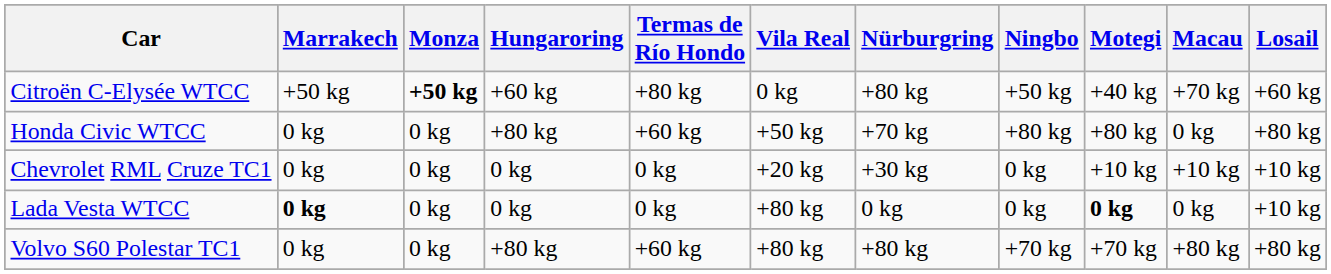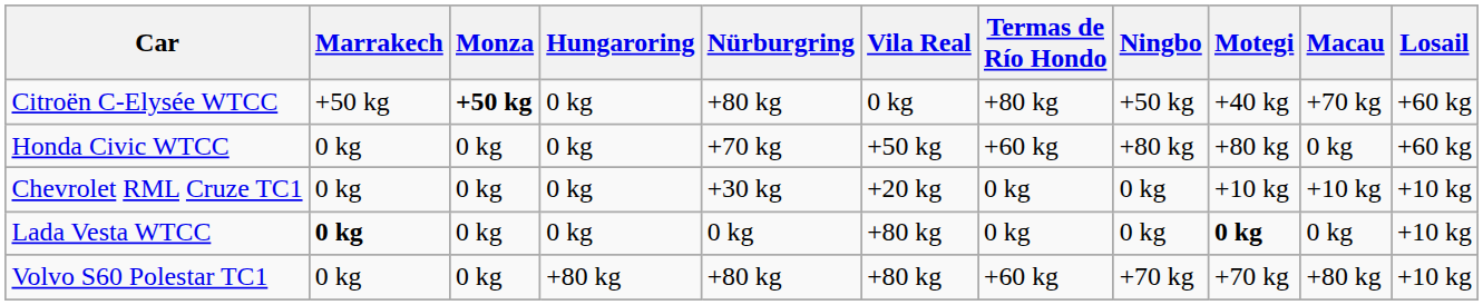 <table class="wikitable" style="font-size: 85%">
 <tr>
 <th>Car</th>
 <th><a href='#'>Marrakech</a></th>
 <th><a href='#'>Monza</a></th>
 <th><a href='#'>Hungaroring</a></th>
+<th><a href='#'>Nürburgring</a></th>
+<th><a href='#'>Vila Real</a></th>
 <th><a href='#'>Termas de<br>Río Hondo</a></th>
-<th><a href='#'>Vila Real</a></th>
-<th><a href='#'>Nürburgring</a></th>
 <th><a href='#'>Ningbo</a></th>
 <th><a href='#'>Motegi</a></th>
 <th><a href='#'>Macau</a></th>
 <th><a href='#'>Losail</a></th>
 </tr>
 <tr>
 <td><a href='#'>Citroën C-Elysée WTCC</a></td>
 <td>+50 kg</td>
 <td><strong>+50 kg</strong></td>
-<td>+60 kg</td>
+<td>0 kg</td>
 <td>+80 kg</td>
 <td>0 kg</td>
 <td>+80 kg</td>
 <td>+50 kg</td>
 <td>+40 kg</td>
 <td>+70 kg</td>
 <td>+60 kg</td>
 </tr>
 <tr>
 <td><a href='#'>Honda Civic WTCC</a></td>
 <td>0 kg</td>
 <td>0 kg</td>
-<td>+80 kg</td>
+<td>0 kg</td>
+<td>+70 kg</td>
+<td>+50 kg</td>
 <td>+60 kg</td>
-<td>+50 kg</td>
-<td>+70 kg</td>
 <td>+80 kg</td>
 <td>+80 kg</td>
 <td>0 kg</td>
-<td>+80 kg</td>
+<td>+60 kg</td>
 </tr>
 <tr>
 <td><a href='#'>Chevrolet</a> <a href='#'>RML</a> <a href='#'>Cruze TC1</a></td>
 <td>0 kg</td>
 <td>0 kg</td>
 <td>0 kg</td>
+<td>+30 kg</td>
+<td>+20 kg</td>
 <td>0 kg</td>
-<td>+20 kg</td>
-<td>+30 kg</td>
 <td>0 kg</td>
 <td>+10 kg</td>
 <td>+10 kg</td>
 <td>+10 kg</td>
 </tr>
 <tr>
 <td><a href='#'>Lada Vesta WTCC</a></td>
 <td><strong>0 kg</strong></td>
 <td>0 kg</td>
 <td>0 kg</td>
 <td>0 kg</td>
 <td>+80 kg</td>
 <td>0 kg</td>
 <td>0 kg</td>
 <td><strong>0 kg</strong></td>
 <td>0 kg</td>
 <td>+10 kg</td>
 </tr>
 <tr>
 <td><a href='#'>Volvo S60 Polestar TC1</a></td>
 <td>0 kg</td>
 <td>0 kg</td>
 <td>+80 kg</td>
-<td>+60 kg</td>
 <td>+80 kg</td>
 <td>+80 kg</td>
+<td>+60 kg</td>
 <td>+70 kg</td>
 <td>+70 kg</td>
 <td>+80 kg</td>
-<td>+80 kg</td>
+<td>+10 kg</td>
 </tr>
 </table>
